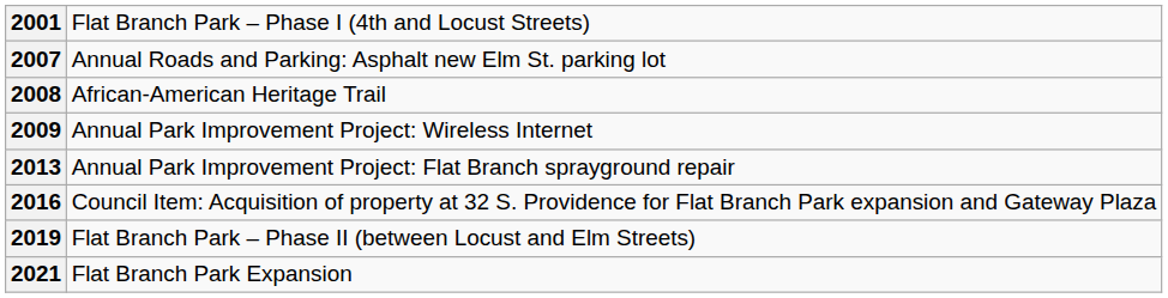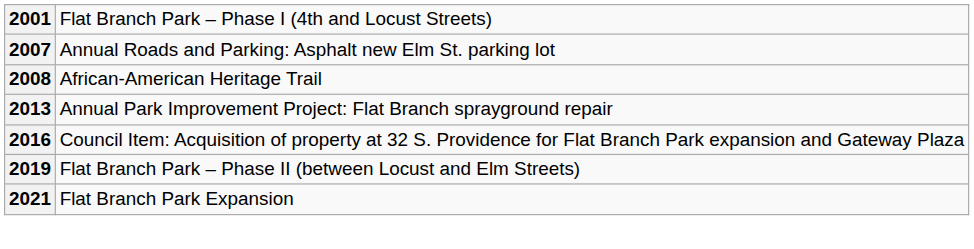 <table class="wikitable">
 <tr>
 <th>2001</th>
 <td>Flat Branch Park – Phase I (4th and Locust Streets)</td>
 </tr>
 <tr>
 <th>2007</th>
 <td>Annual Roads and Parking: Asphalt new Elm St. parking lot</td>
 </tr>
 <tr>
 <th>2008</th>
 <td>African-American Heritage Trail</td>
-</tr>
-<tr>
-<th>2009</th>
-<td>Annual Park Improvement Project: Wireless Internet</td>
 </tr>
 <tr>
 <th>2013</th>
 <td>Annual Park Improvement Project: Flat Branch sprayground repair</td>
 </tr>
 <tr>
 <th>2016</th>
 <td>Council Item: Acquisition of property at 32 S. Providence for Flat Branch Park expansion and Gateway Plaza </td>
 </tr>
 <tr>
 <th>2019</th>
 <td>Flat Branch Park – Phase II (between Locust and Elm Streets)</td>
 </tr>
 <tr>
 <th>2021</th>
 <td>Flat Branch Park Expansion</td>
 </tr>
 </table>
